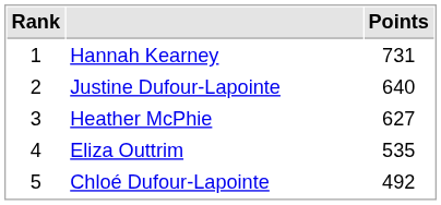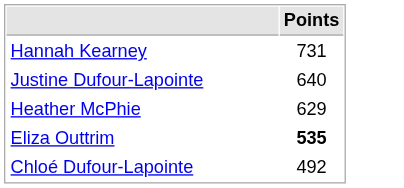 <table cellspacing="1" cellpadding="3" style="border:1px solid #AAAAAA;font-size:86%">
 <tr bgcolor="#E4E4E4">
-<th style="border-bottom:1px solid #AAAAAA" width=10>Rank</th>
 <th style="border-bottom:1px solid #AAAAAA" width=200></th>
 <th style="border-bottom:1px solid #AAAAAA" width=20>Points</th>
 </tr>
 <tr>
-<td style="text-align:center;">1</td>
 <td> <a href='#'>Hannah Kearney</a></td>
 <td align=center>731</td>
 </tr>
 <tr>
-<td style="text-align:center;">2</td>
 <td> <a href='#'>Justine Dufour-Lapointe</a></td>
 <td align=center>640</td>
 </tr>
 <tr>
-<td style="text-align:center;">3</td>
 <td> <a href='#'>Heather McPhie</a></td>
-<td align=center>627</td>
+<td align=center>629</td>
 </tr>
 <tr>
-<td style="text-align:center;">4</td>
 <td> <a href='#'>Eliza Outtrim</a></td>
-<td align=center>535</td>
+<td align=center><strong>535</strong></td>
 </tr>
 <tr>
-<td style="text-align:center;">5</td>
 <td> <a href='#'>Chloé Dufour-Lapointe</a></td>
 <td align=center>492</td>
 </tr>
 </table>
